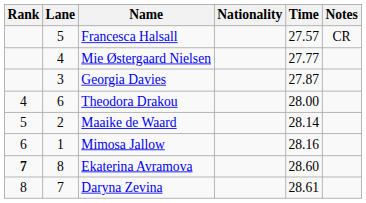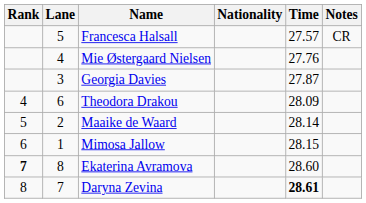 <table class="wikitable sortable" style="text-align:center">
 <tr>
 <th>Rank</th>
 <th>Lane</th>
 <th>Name</th>
 <th>Nationality</th>
 <th>Time</th>
 <th>Notes</th>
 </tr>
 <tr>
 <td></td>
 <td>5</td>
 <td align=left><a href='#'>Francesca Halsall</a></td>
 <td align=left></td>
 <td>27.57</td>
 <td>CR</td>
 </tr>
 <tr>
 <td></td>
 <td>4</td>
 <td align=left><a href='#'>Mie Østergaard Nielsen</a></td>
 <td align=left></td>
-<td>27.77</td>
+<td>27.76</td>
 <td></td>
 </tr>
 <tr>
 <td></td>
 <td>3</td>
 <td align=left><a href='#'>Georgia Davies</a></td>
 <td align=left></td>
 <td>27.87</td>
 <td></td>
 </tr>
 <tr>
 <td>4</td>
 <td>6</td>
 <td align=left><a href='#'>Theodora Drakou</a></td>
 <td align=left></td>
-<td>28.00</td>
+<td>28.09</td>
 <td></td>
 </tr>
 <tr>
 <td>5</td>
 <td>2</td>
 <td align=left><a href='#'>Maaike de Waard</a></td>
 <td align=left></td>
 <td>28.14</td>
 <td></td>
 </tr>
 <tr>
 <td>6</td>
 <td>1</td>
 <td align=left><a href='#'>Mimosa Jallow</a></td>
 <td align=left></td>
-<td>28.16</td>
+<td>28.15</td>
 <td></td>
 </tr>
 <tr>
 <td><strong>7</strong></td>
 <td>8</td>
 <td align=left><a href='#'>Ekaterina Avramova</a></td>
 <td align=left></td>
 <td>28.60</td>
 <td></td>
 </tr>
 <tr>
 <td>8</td>
 <td>7</td>
 <td align=left><a href='#'>Daryna Zevina</a></td>
 <td align=left></td>
-<td>28.61</td>
+<td><strong>28.61</strong></td>
 <td></td>
 </tr>
 </table>
